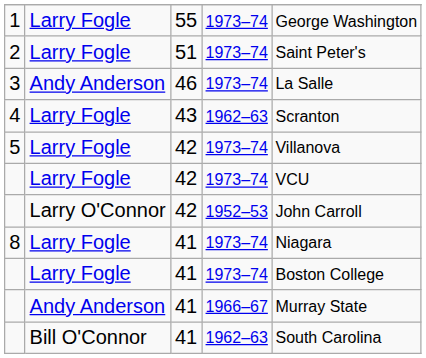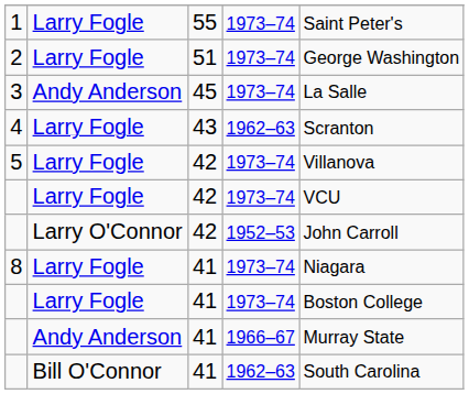 <table class="wikitable">
 <tr>
 </tr>
 <tr>
 <td>1</td>
 <td><a href='#'>Larry Fogle</a></td>
 <td>55</td>
 <td style="font-size:80%;"><a href='#'>1973–74</a></td>
-<td style="font-size:80%;">George Washington</td>
+<td style="font-size:80%;">Saint Peter's</td>
 </tr>
 <tr>
 <td>2</td>
 <td><a href='#'>Larry Fogle</a></td>
 <td>51</td>
 <td style="font-size:80%;"><a href='#'>1973–74</a></td>
-<td style="font-size:80%;">Saint Peter's</td>
+<td style="font-size:80%;">George Washington</td>
 </tr>
 <tr>
 <td>3</td>
 <td><a href='#'>Andy Anderson</a></td>
-<td>46</td>
+<td>45</td>
 <td style="font-size:80%;"><a href='#'>1973–74</a></td>
 <td style="font-size:80%;">La Salle</td>
 </tr>
 <tr>
 <td>4</td>
 <td><a href='#'>Larry Fogle</a></td>
 <td>43</td>
 <td style="font-size:80%;"><a href='#'>1962–63</a></td>
 <td style="font-size:80%;">Scranton</td>
 </tr>
 <tr>
 <td>5</td>
 <td><a href='#'>Larry Fogle</a></td>
 <td>42</td>
 <td style="font-size:80%;"><a href='#'>1973–74</a></td>
 <td style="font-size:80%;">Villanova</td>
 </tr>
 <tr>
 <td></td>
 <td><a href='#'>Larry Fogle</a></td>
 <td>42</td>
 <td style="font-size:80%;"><a href='#'>1973–74</a></td>
 <td style="font-size:80%;">VCU</td>
 </tr>
 <tr>
 <td></td>
 <td>Larry O'Connor</td>
 <td>42</td>
 <td style="font-size:80%;"><a href='#'>1952–53</a></td>
 <td style="font-size:80%;">John Carroll</td>
 </tr>
 <tr>
 <td>8</td>
 <td><a href='#'>Larry Fogle</a></td>
 <td>41</td>
 <td style="font-size:80%;"><a href='#'>1973–74</a></td>
 <td style="font-size:80%;">Niagara</td>
 </tr>
 <tr>
 <td></td>
 <td><a href='#'>Larry Fogle</a></td>
 <td>41</td>
 <td style="font-size:80%;"><a href='#'>1973–74</a></td>
 <td style="font-size:80%;">Boston College</td>
 </tr>
 <tr>
 <td></td>
 <td><a href='#'>Andy Anderson</a></td>
 <td>41</td>
 <td style="font-size:80%;"><a href='#'>1966–67</a></td>
 <td style="font-size:80%;">Murray State</td>
 </tr>
 <tr>
 <td></td>
 <td>Bill O'Connor</td>
 <td>41</td>
 <td style="font-size:80%;"><a href='#'>1962–63</a></td>
 <td style="font-size:80%;">South Carolina</td>
 </tr>
 </table>
